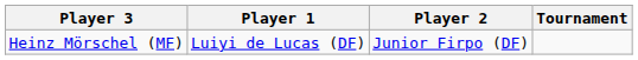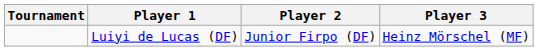 <table class="wikitable">
 <tr>
-<th>Player 3</th>
+<th>Tournament</th>
 <th>Player 1</th>
 <th>Player 2</th>
-<th>Tournament</th>
+<th>Player 3</th>
 </tr>
 <tr>
-<td><a href='#'>Heinz Mörschel</a> (<a href='#'>MF</a>)</td>
+<td></td>
 <td><a href='#'>Luiyi de Lucas</a> (<a href='#'>DF</a>)</td>
 <td><a href='#'>Junior Firpo</a> (<a href='#'>DF</a>)</td>
-<td></td>
+<td><a href='#'>Heinz Mörschel</a> (<a href='#'>MF</a>)</td>
 </tr>
 </table>
